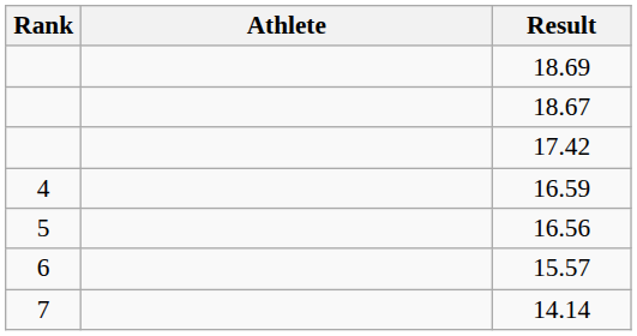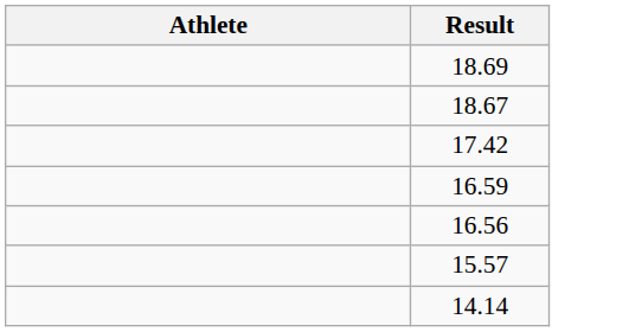 <table class=wikitable style="text-align:center">
 <tr>
-<th width=40>Rank</th>
 <th width=250>Athlete</th>
 <th width=80>Result</th>
 </tr>
 <tr>
-<td></td>
 <td align=left></td>
 <td>18.69</td>
 </tr>
 <tr>
-<td></td>
 <td align=left></td>
 <td>18.67</td>
 </tr>
 <tr>
-<td></td>
 <td align=left></td>
 <td>17.42</td>
 </tr>
 <tr>
-<td>4</td>
 <td align=left></td>
 <td>16.59</td>
 </tr>
 <tr>
-<td>5</td>
 <td align=left></td>
 <td>16.56</td>
 </tr>
 <tr>
-<td>6</td>
 <td align=left></td>
 <td>15.57</td>
 </tr>
 <tr>
-<td>7</td>
 <td align=left></td>
 <td>14.14</td>
 </tr>
 </table>
